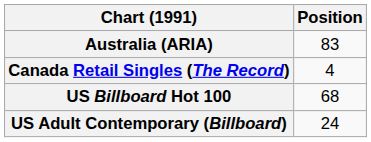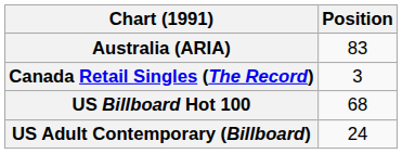 <table class="wikitable sortable plainrowheaders" style="text-align:center;">
 <tr>
 <th scope="col">Chart (1991)</th>
 <th scope="col">Position</th>
 </tr>
 <tr>
 <th scope="row">Australia (ARIA)</th>
 <td>83</td>
 </tr>
 <tr>
 <th scope="row">Canada <a href='#'>Retail Singles</a> (<em><a href='#'>The Record</a></em>)</th>
-<td>4</td>
+<td>3</td>
 </tr>
 <tr>
 <th scope="row">US <em>Billboard</em> Hot 100</th>
 <td>68</td>
 </tr>
 <tr>
 <th scope="row">US Adult Contemporary (<em>Billboard</em>)</th>
 <td>24</td>
 </tr>
 </table>
